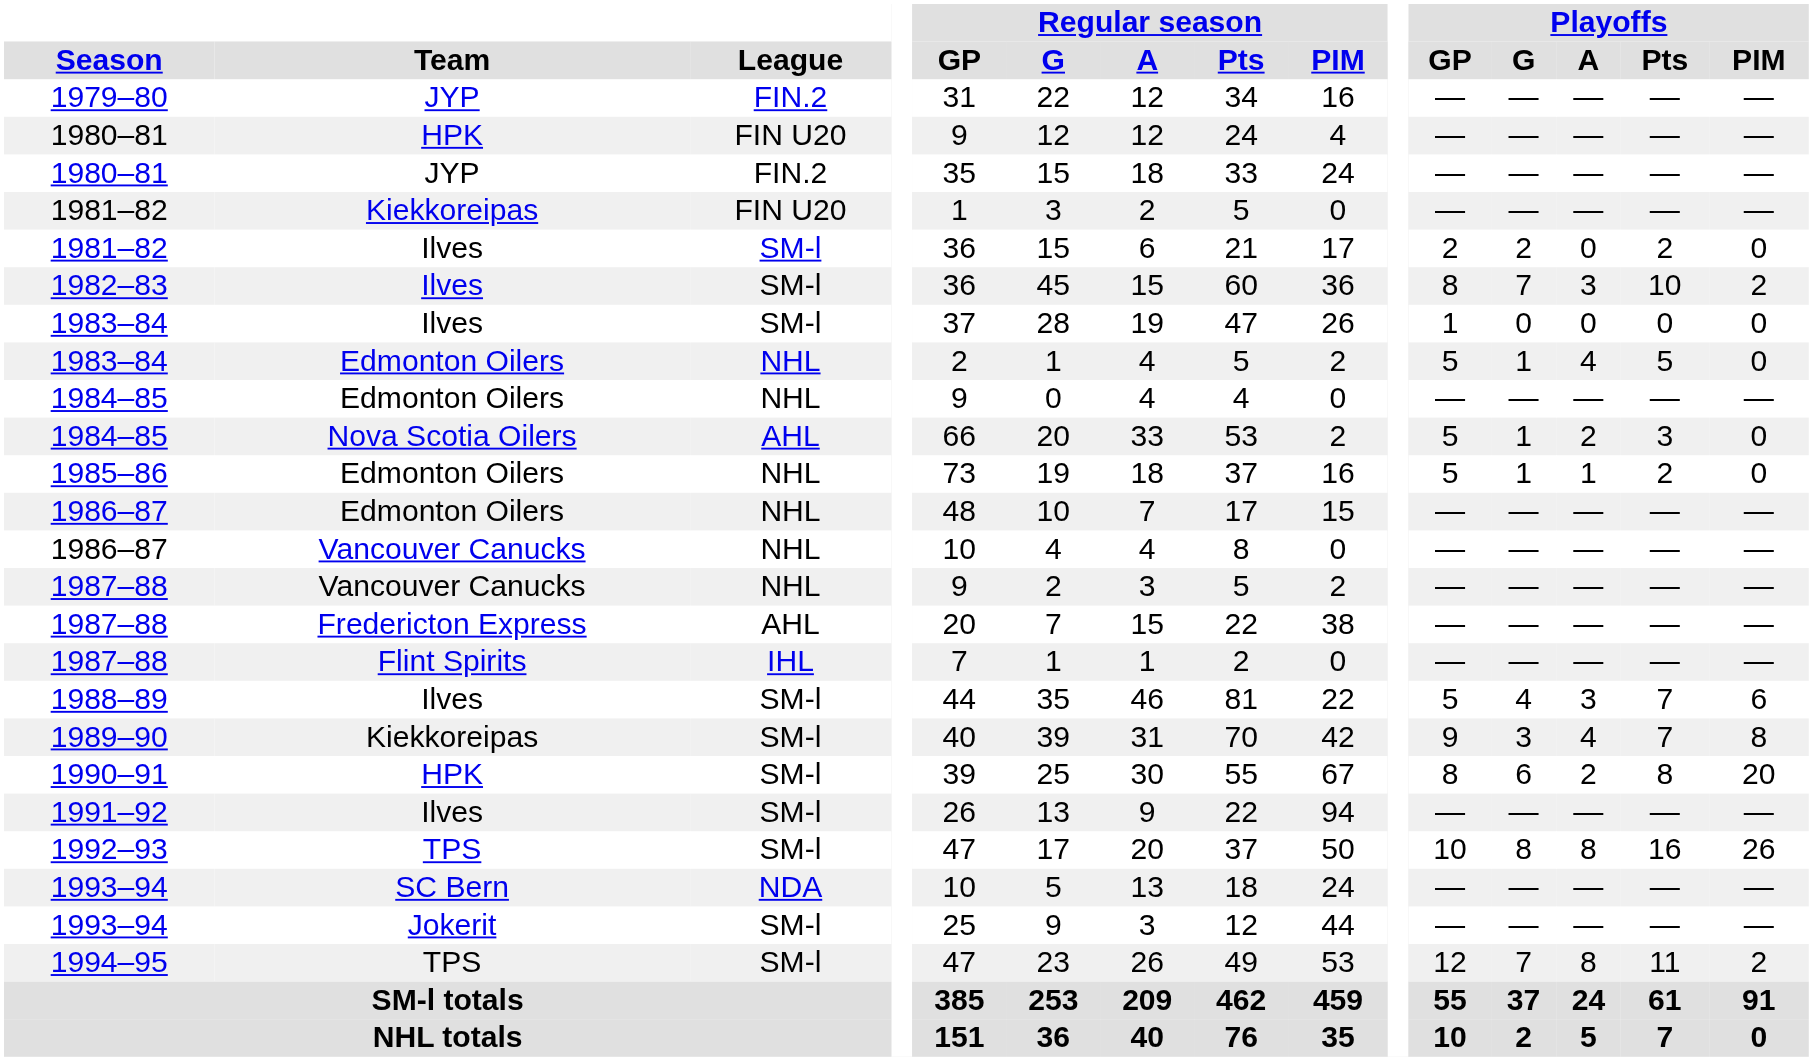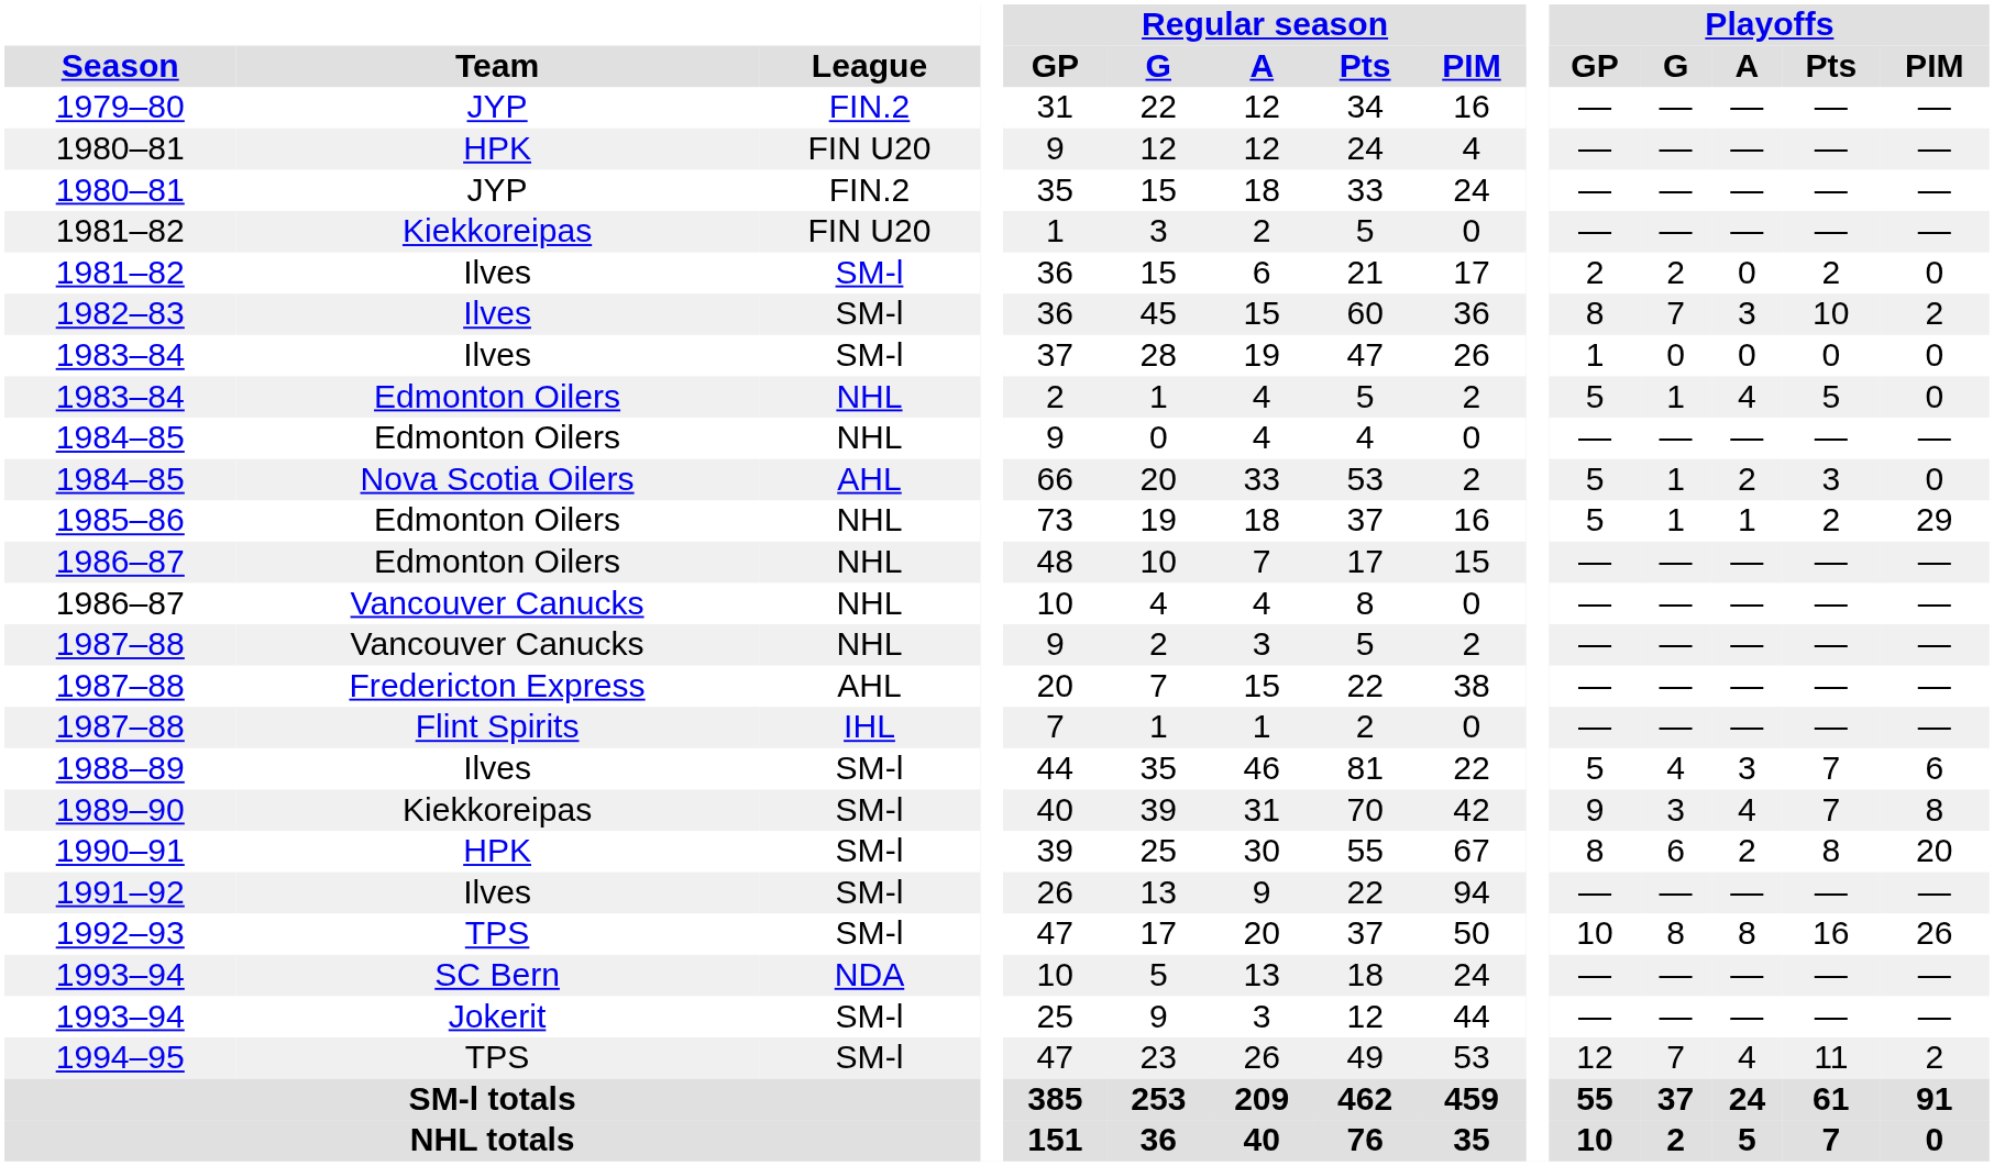 <table border="0" cellpadding="1" cellspacing="0" style="text-align:center; width:60em;">
 <tr style="background:#e0e0e0;">
 <th colspan="3"  bgcolor="#ffffff"> </th>
 <th rowspan="99" bgcolor="#ffffff"> </th>
 <th colspan="5"><a href='#'>Regular season</a></th>
 <th rowspan="99" bgcolor="#ffffff"> </th>
 <th colspan="5"><a href='#'>Playoffs</a></th>
 </tr>
 <tr style="background:#e0e0e0;">
 <th><a href='#'>Season</a></th>
 <th>Team</th>
 <th>League</th>
 <th>GP</th>
 <th><a href='#'>G</a></th>
 <th><a href='#'>A</a></th>
 <th><a href='#'>Pts</a></th>
 <th><a href='#'>PIM</a></th>
 <th>GP</th>
 <th>G</th>
 <th>A</th>
 <th>Pts</th>
 <th>PIM</th>
 </tr>
 <tr>
 <td><a href='#'>1979–80</a></td>
 <td><a href='#'>JYP</a></td>
 <td><a href='#'>FIN.2</a></td>
 <td>31</td>
 <td>22</td>
 <td>12</td>
 <td>34</td>
 <td>16</td>
 <td>—</td>
 <td>—</td>
 <td>—</td>
 <td>—</td>
 <td>—</td>
 </tr>
 <tr bgcolor="#f0f0f0">
 <td>1980–81</td>
 <td><a href='#'>HPK</a></td>
 <td>FIN U20</td>
 <td>9</td>
 <td>12</td>
 <td>12</td>
 <td>24</td>
 <td>4</td>
 <td>—</td>
 <td>—</td>
 <td>—</td>
 <td>—</td>
 <td>—</td>
 </tr>
 <tr>
 <td><a href='#'>1980–81</a></td>
 <td>JYP</td>
 <td>FIN.2</td>
 <td>35</td>
 <td>15</td>
 <td>18</td>
 <td>33</td>
 <td>24</td>
 <td>—</td>
 <td>—</td>
 <td>—</td>
 <td>—</td>
 <td>—</td>
 </tr>
 <tr bgcolor="#f0f0f0">
 <td>1981–82</td>
 <td><a href='#'>Kiekkoreipas</a></td>
 <td>FIN U20</td>
 <td>1</td>
 <td>3</td>
 <td>2</td>
 <td>5</td>
 <td>0</td>
 <td>—</td>
 <td>—</td>
 <td>—</td>
 <td>—</td>
 <td>—</td>
 </tr>
 <tr>
 <td><a href='#'>1981–82</a></td>
 <td>Ilves</td>
 <td><a href='#'>SM-l</a></td>
 <td>36</td>
 <td>15</td>
 <td>6</td>
 <td>21</td>
 <td>17</td>
 <td>2</td>
 <td>2</td>
 <td>0</td>
 <td>2</td>
 <td>0</td>
 </tr>
 <tr bgcolor="#f0f0f0">
 <td><a href='#'>1982–83</a></td>
 <td><a href='#'>Ilves</a></td>
 <td>SM-l</td>
 <td>36</td>
 <td>45</td>
 <td>15</td>
 <td>60</td>
 <td>36</td>
 <td>8</td>
 <td>7</td>
 <td>3</td>
 <td>10</td>
 <td>2</td>
 </tr>
 <tr>
 <td><a href='#'>1983–84</a></td>
 <td>Ilves</td>
 <td>SM-l</td>
 <td>37</td>
 <td>28</td>
 <td>19</td>
 <td>47</td>
 <td>26</td>
 <td>1</td>
 <td>0</td>
 <td>0</td>
 <td>0</td>
 <td>0</td>
 </tr>
 <tr bgcolor="#f0f0f0">
 <td><a href='#'>1983–84</a></td>
 <td><a href='#'>Edmonton Oilers</a></td>
 <td><a href='#'>NHL</a></td>
 <td>2</td>
 <td>1</td>
 <td>4</td>
 <td>5</td>
 <td>2</td>
 <td>5</td>
 <td>1</td>
 <td>4</td>
 <td>5</td>
 <td>0</td>
 </tr>
 <tr>
 <td><a href='#'>1984–85</a></td>
 <td>Edmonton Oilers</td>
 <td>NHL</td>
 <td>9</td>
 <td>0</td>
 <td>4</td>
 <td>4</td>
 <td>0</td>
 <td>—</td>
 <td>—</td>
 <td>—</td>
 <td>—</td>
 <td>—</td>
 </tr>
 <tr bgcolor="#f0f0f0">
 <td><a href='#'>1984–85</a></td>
 <td><a href='#'>Nova Scotia Oilers</a></td>
 <td><a href='#'>AHL</a></td>
 <td>66</td>
 <td>20</td>
 <td>33</td>
 <td>53</td>
 <td>2</td>
 <td>5</td>
 <td>1</td>
 <td>2</td>
 <td>3</td>
 <td>0</td>
 </tr>
 <tr>
 <td><a href='#'>1985–86</a></td>
 <td>Edmonton Oilers</td>
 <td>NHL</td>
 <td>73</td>
 <td>19</td>
 <td>18</td>
 <td>37</td>
 <td>16</td>
 <td>5</td>
 <td>1</td>
 <td>1</td>
 <td>2</td>
-<td>0</td>
+<td>29</td>
 </tr>
 <tr bgcolor="#f0f0f0">
 <td><a href='#'>1986–87</a></td>
 <td>Edmonton Oilers</td>
 <td>NHL</td>
 <td>48</td>
 <td>10</td>
 <td>7</td>
 <td>17</td>
 <td>15</td>
 <td>—</td>
 <td>—</td>
 <td>—</td>
 <td>—</td>
 <td>—</td>
 </tr>
 <tr>
 <td>1986–87</td>
 <td><a href='#'>Vancouver Canucks</a></td>
 <td>NHL</td>
 <td>10</td>
 <td>4</td>
 <td>4</td>
 <td>8</td>
 <td>0</td>
 <td>—</td>
 <td>—</td>
 <td>—</td>
 <td>—</td>
 <td>—</td>
 </tr>
 <tr bgcolor="#f0f0f0">
 <td><a href='#'>1987–88</a></td>
 <td>Vancouver Canucks</td>
 <td>NHL</td>
 <td>9</td>
 <td>2</td>
 <td>3</td>
 <td>5</td>
 <td>2</td>
 <td>—</td>
 <td>—</td>
 <td>—</td>
 <td>—</td>
 <td>—</td>
 </tr>
 <tr>
 <td><a href='#'>1987–88</a></td>
 <td><a href='#'>Fredericton Express</a></td>
 <td>AHL</td>
 <td>20</td>
 <td>7</td>
 <td>15</td>
 <td>22</td>
 <td>38</td>
 <td>—</td>
 <td>—</td>
 <td>—</td>
 <td>—</td>
 <td>—</td>
 </tr>
 <tr bgcolor="#f0f0f0">
 <td><a href='#'>1987–88</a></td>
 <td><a href='#'>Flint Spirits</a></td>
 <td><a href='#'>IHL</a></td>
 <td>7</td>
 <td>1</td>
 <td>1</td>
 <td>2</td>
 <td>0</td>
 <td>—</td>
 <td>—</td>
 <td>—</td>
 <td>—</td>
 <td>—</td>
 </tr>
 <tr>
 <td><a href='#'>1988–89</a></td>
 <td>Ilves</td>
 <td>SM-l</td>
 <td>44</td>
 <td>35</td>
 <td>46</td>
 <td>81</td>
 <td>22</td>
 <td>5</td>
 <td>4</td>
 <td>3</td>
 <td>7</td>
 <td>6</td>
 </tr>
 <tr bgcolor="#f0f0f0">
 <td><a href='#'>1989–90</a></td>
 <td>Kiekkoreipas</td>
 <td>SM-l</td>
 <td>40</td>
 <td>39</td>
 <td>31</td>
 <td>70</td>
 <td>42</td>
 <td>9</td>
 <td>3</td>
 <td>4</td>
 <td>7</td>
 <td>8</td>
 </tr>
 <tr>
 <td><a href='#'>1990–91</a></td>
 <td><a href='#'>HPK</a></td>
 <td>SM-l</td>
 <td>39</td>
 <td>25</td>
 <td>30</td>
 <td>55</td>
 <td>67</td>
 <td>8</td>
 <td>6</td>
 <td>2</td>
 <td>8</td>
 <td>20</td>
 </tr>
 <tr bgcolor="#f0f0f0">
 <td><a href='#'>1991–92</a></td>
 <td>Ilves</td>
 <td>SM-l</td>
 <td>26</td>
 <td>13</td>
 <td>9</td>
 <td>22</td>
 <td>94</td>
 <td>—</td>
 <td>—</td>
 <td>—</td>
 <td>—</td>
 <td>—</td>
 </tr>
 <tr>
 <td><a href='#'>1992–93</a></td>
 <td><a href='#'>TPS</a></td>
 <td>SM-l</td>
 <td>47</td>
 <td>17</td>
 <td>20</td>
 <td>37</td>
 <td>50</td>
 <td>10</td>
 <td>8</td>
 <td>8</td>
 <td>16</td>
 <td>26</td>
 </tr>
 <tr bgcolor="#f0f0f0">
 <td><a href='#'>1993–94</a></td>
 <td><a href='#'>SC Bern</a></td>
 <td><a href='#'>NDA</a></td>
 <td>10</td>
 <td>5</td>
 <td>13</td>
 <td>18</td>
 <td>24</td>
 <td>—</td>
 <td>—</td>
 <td>—</td>
 <td>—</td>
 <td>—</td>
 </tr>
 <tr>
 <td><a href='#'>1993–94</a></td>
 <td><a href='#'>Jokerit</a></td>
 <td>SM-l</td>
 <td>25</td>
 <td>9</td>
 <td>3</td>
 <td>12</td>
 <td>44</td>
 <td>—</td>
 <td>—</td>
 <td>—</td>
 <td>—</td>
 <td>—</td>
 </tr>
 <tr bgcolor="#f0f0f0">
 <td><a href='#'>1994–95</a></td>
 <td>TPS</td>
 <td>SM-l</td>
 <td>47</td>
 <td>23</td>
 <td>26</td>
 <td>49</td>
 <td>53</td>
 <td>12</td>
 <td>7</td>
-<td>8</td>
+<td>4</td>
 <td>11</td>
 <td>2</td>
 </tr>
 <tr bgcolor="#e0e0e0">
 <th colspan="3">SM-l totals</th>
 <th>385</th>
 <th>253</th>
 <th>209</th>
 <th>462</th>
 <th>459</th>
 <th>55</th>
 <th>37</th>
 <th>24</th>
 <th>61</th>
 <th>91</th>
 </tr>
 <tr bgcolor="#e0e0e0">
 <th colspan="3">NHL totals</th>
 <th>151</th>
 <th>36</th>
 <th>40</th>
 <th>76</th>
 <th>35</th>
 <th>10</th>
 <th>2</th>
 <th>5</th>
 <th>7</th>
 <th>0</th>
 </tr>
 </table>
